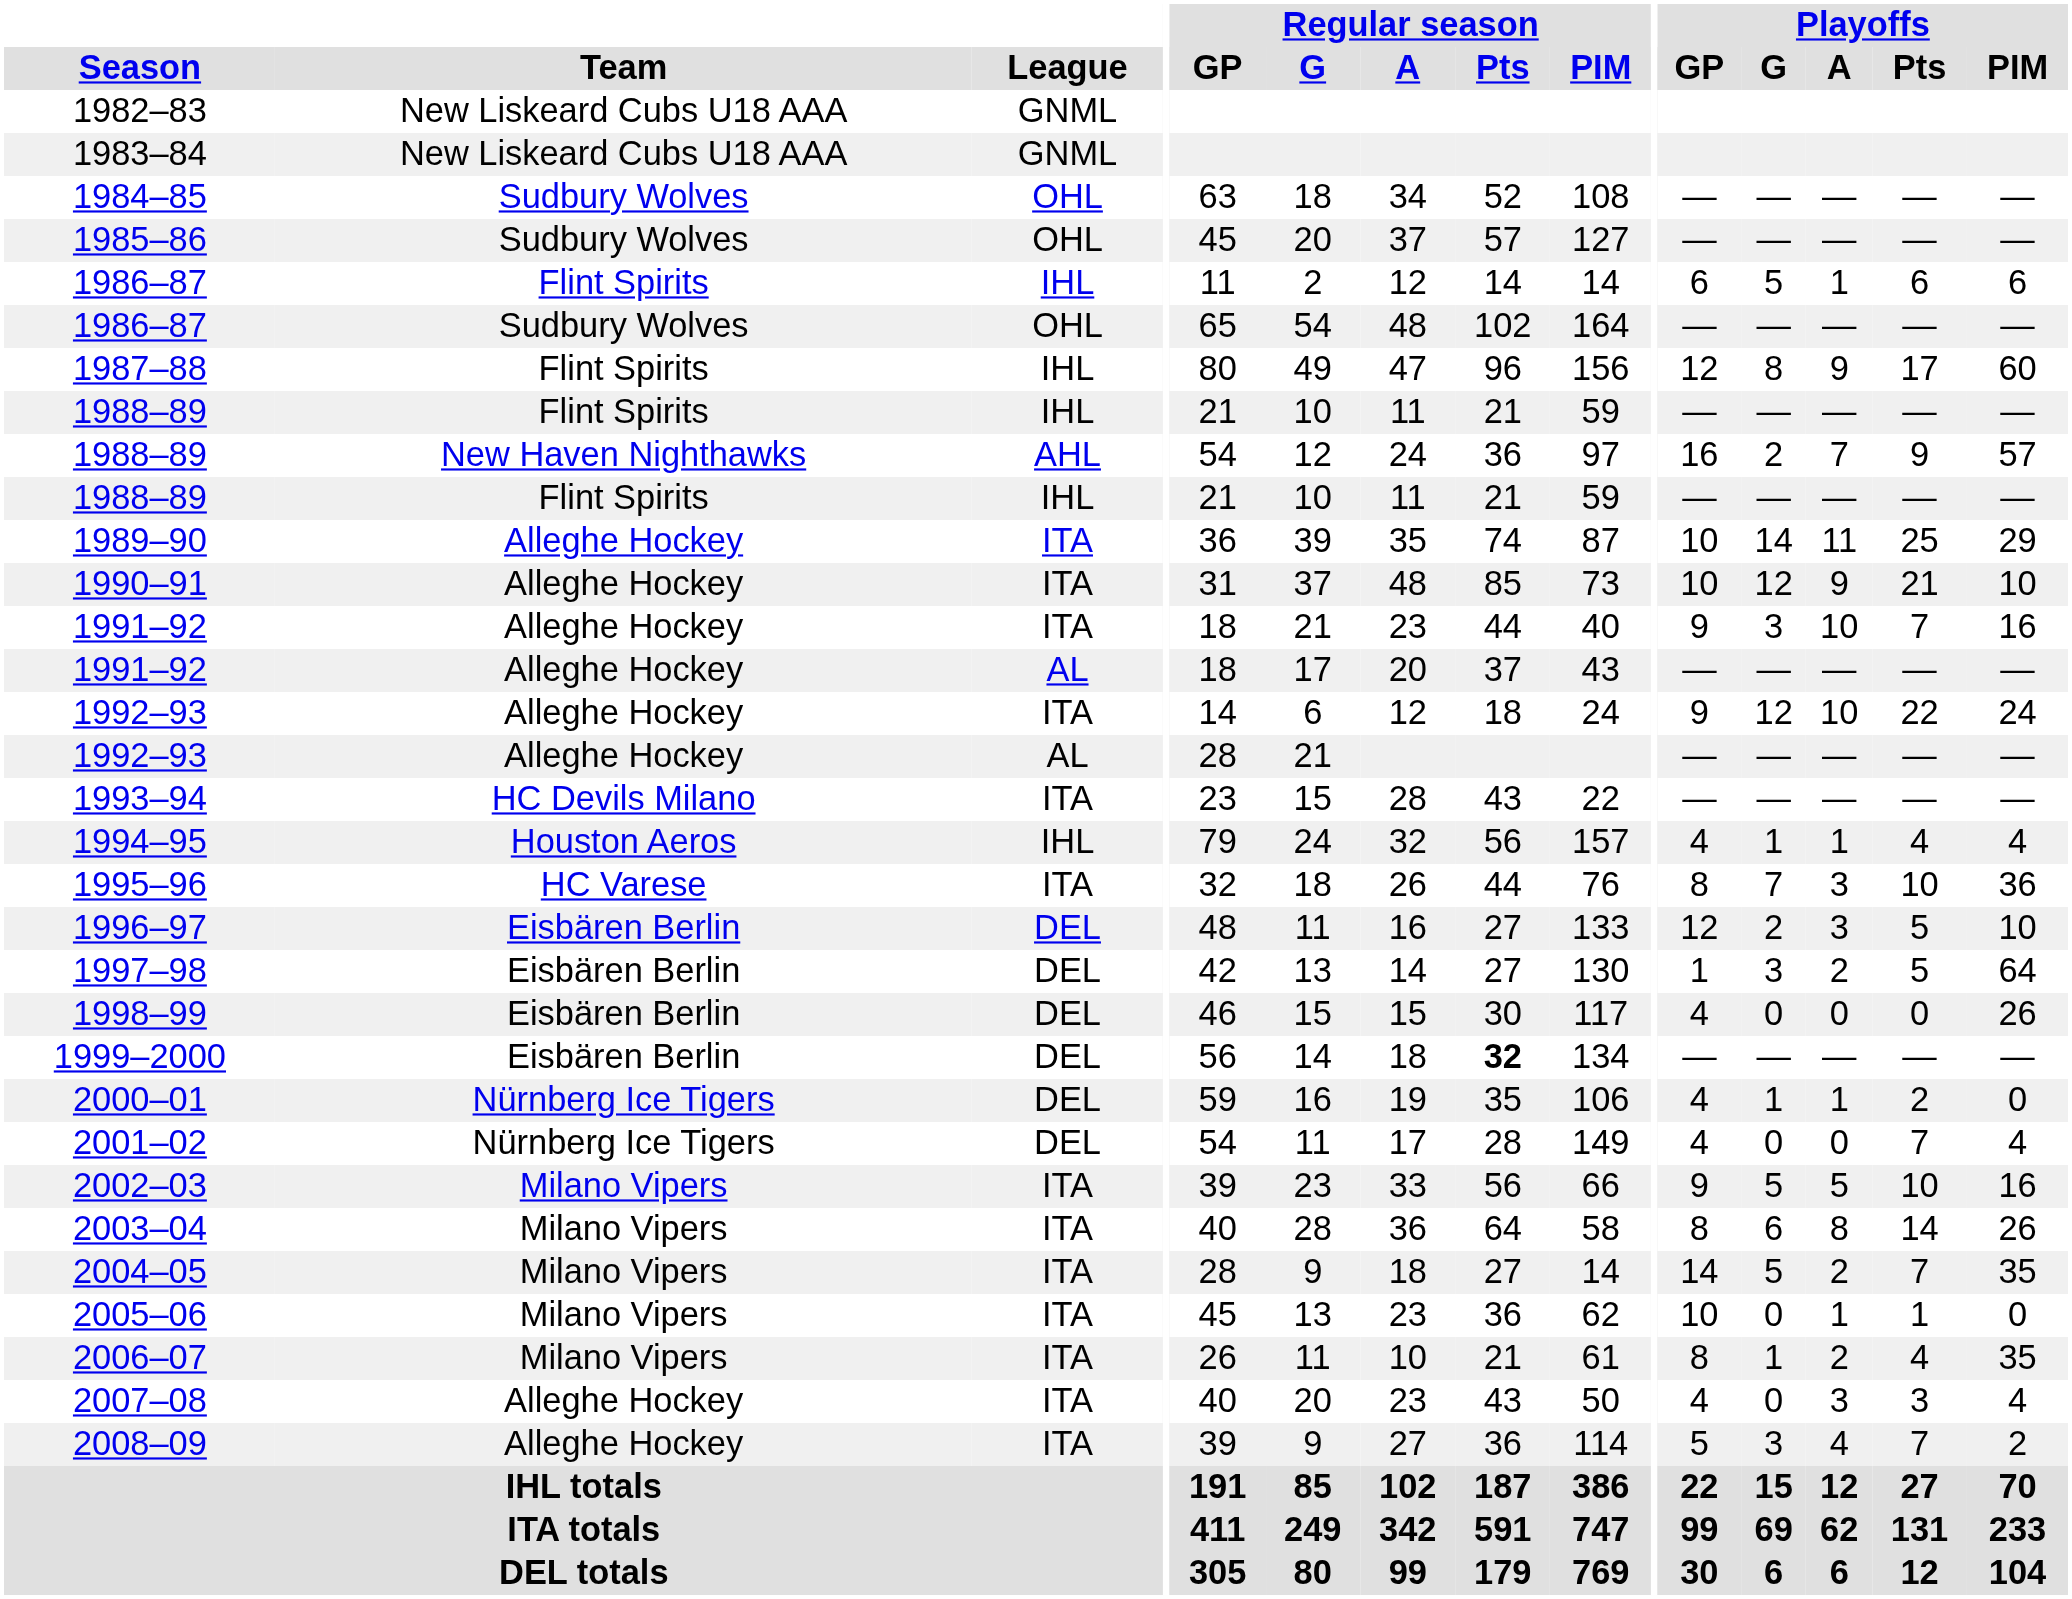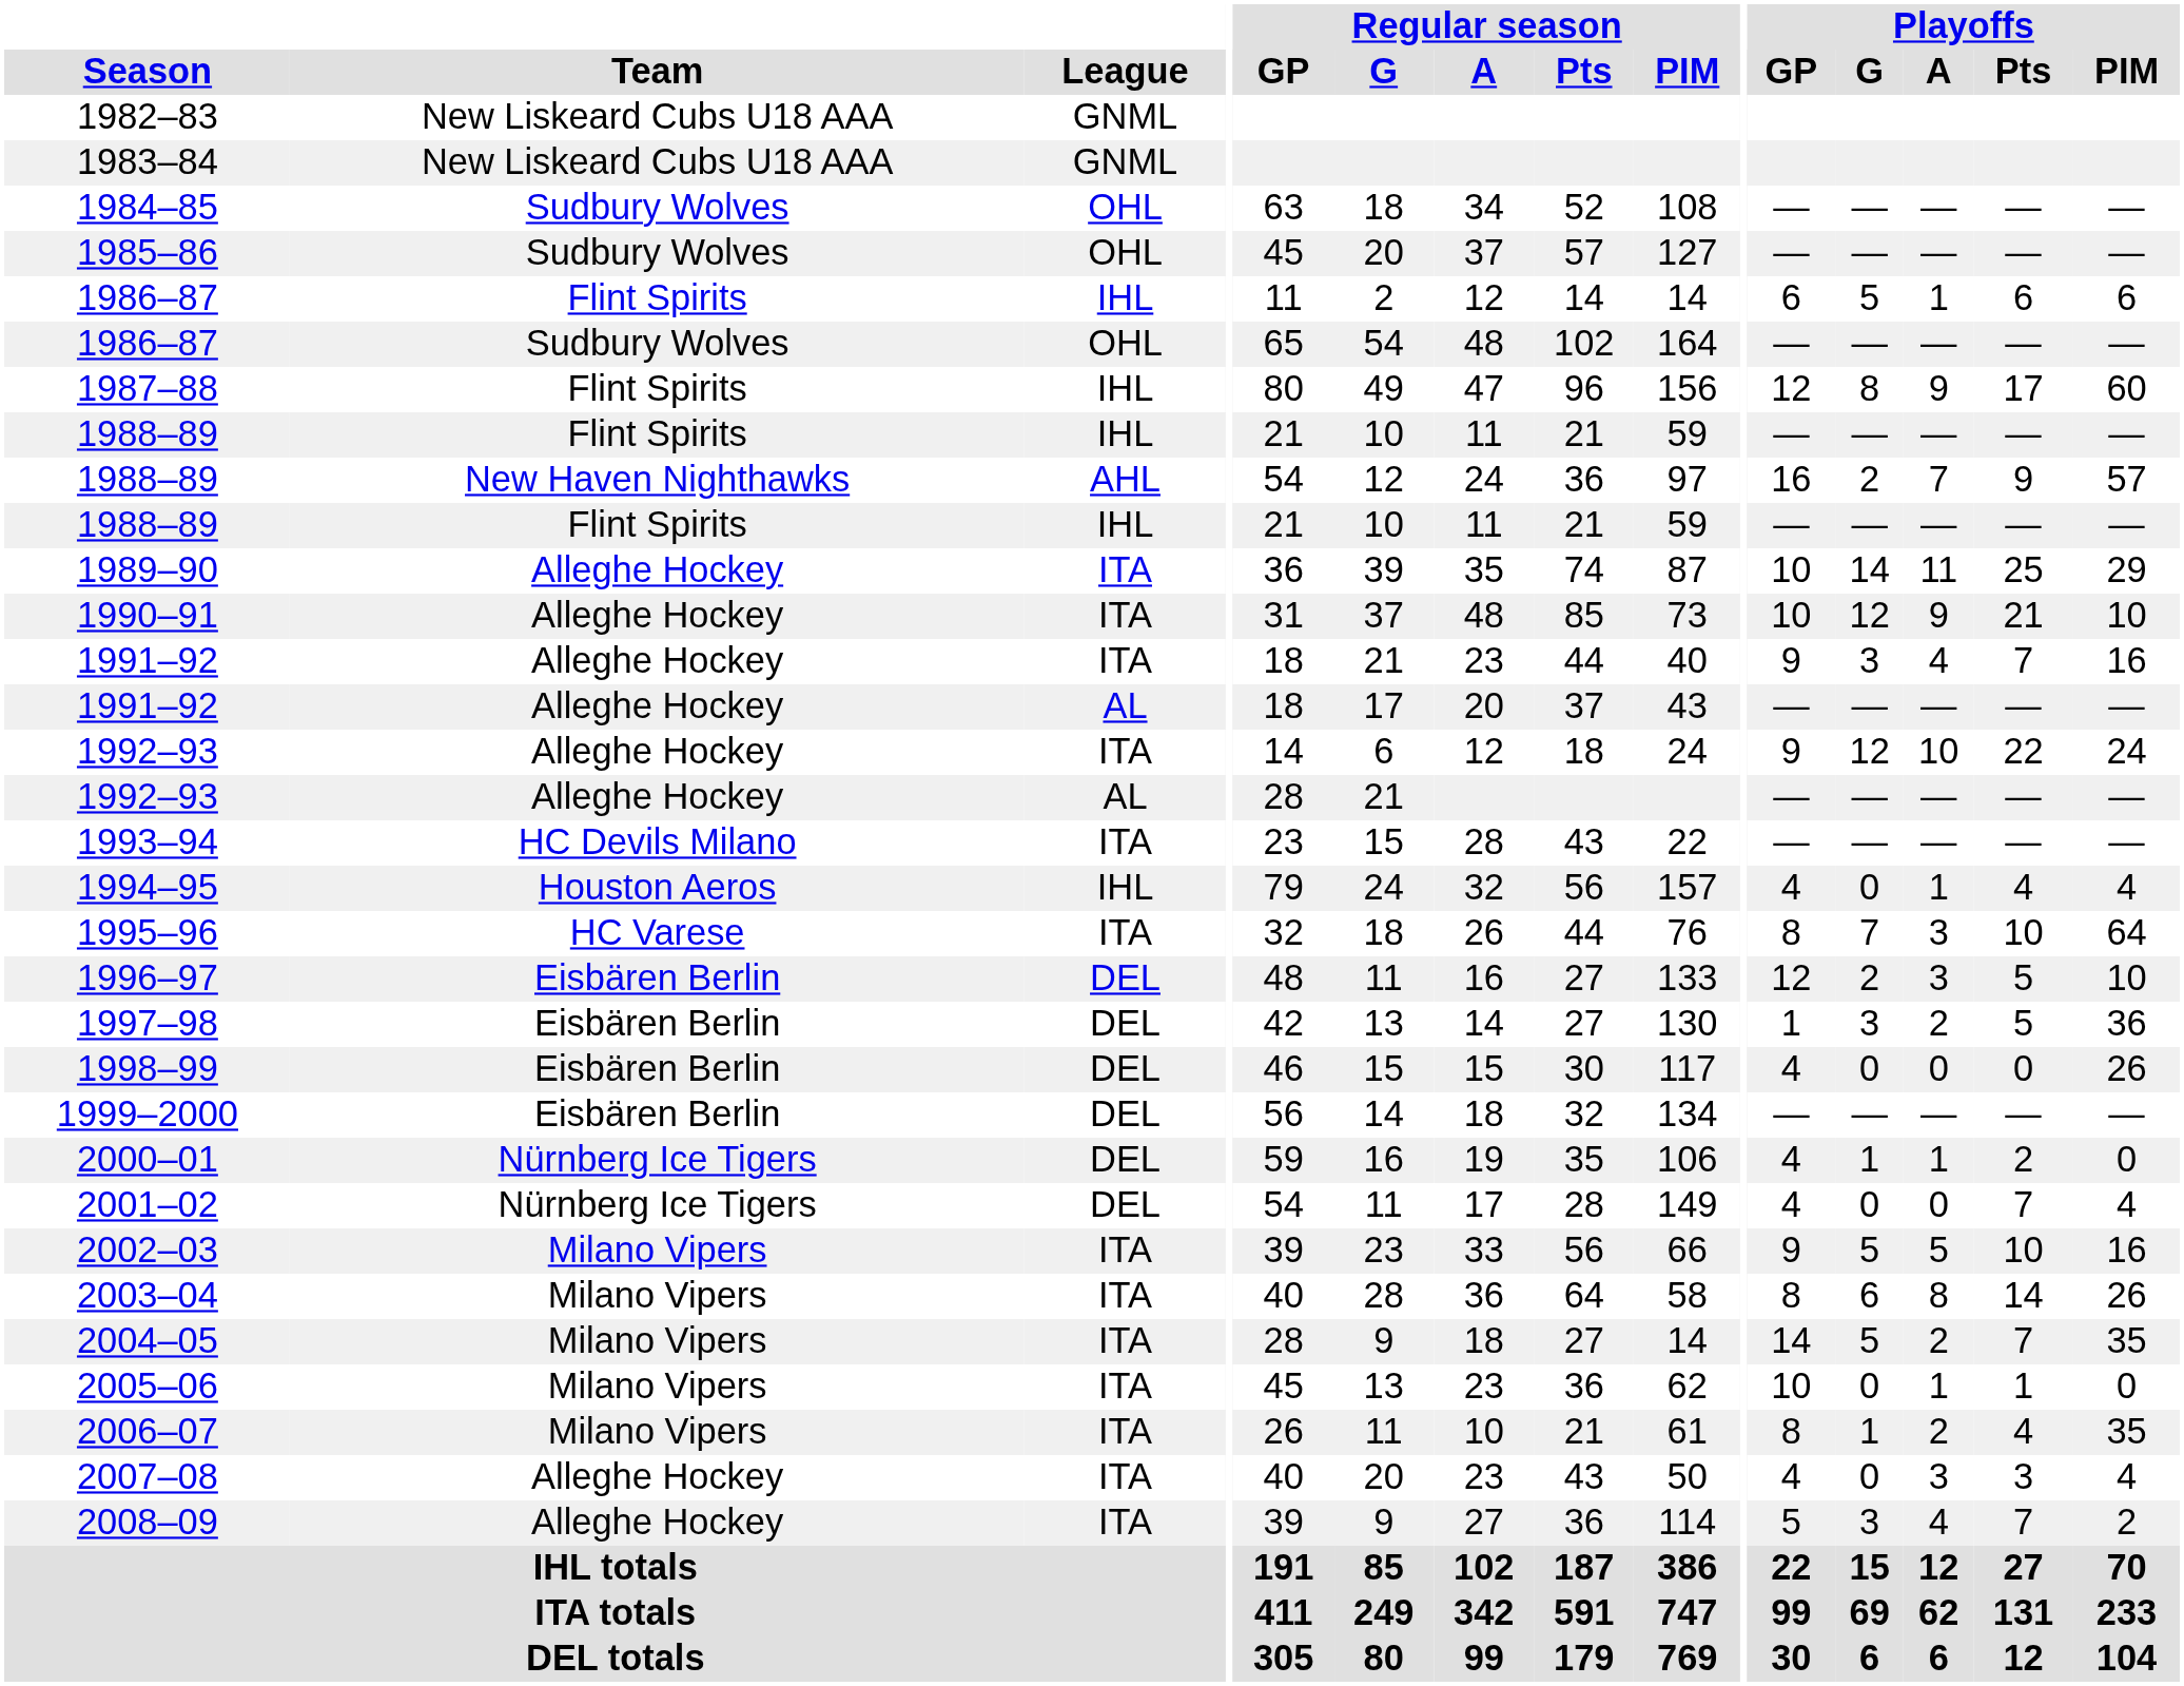 <table border="0" cellpadding="1" cellspacing="0" style="text-align:center; width:60em">
 <tr bgcolor="#e0e0e0">
 <th colspan="3" bgcolor="#ffffff"></th>
 <th rowspan="99" bgcolor="#ffffff"></th>
 <th colspan="5"><a href='#'>Regular season</a></th>
 <th rowspan="99" bgcolor="#ffffff"></th>
 <th colspan="5"><a href='#'>Playoffs</a></th>
 </tr>
 <tr bgcolor="#e0e0e0">
 <th><a href='#'>Season</a></th>
 <th>Team</th>
 <th>League</th>
 <th>GP</th>
 <th><a href='#'>G</a></th>
 <th><a href='#'>A</a></th>
 <th><a href='#'>Pts</a></th>
 <th><a href='#'>PIM</a></th>
 <th>GP</th>
 <th>G</th>
 <th>A</th>
 <th>Pts</th>
 <th>PIM</th>
 </tr>
 <tr>
 <td>1982–83</td>
 <td>New Liskeard Cubs U18 AAA</td>
 <td>GNML</td>
 <td></td>
 <td></td>
 <td></td>
 <td></td>
 <td></td>
 <td></td>
 <td></td>
 <td></td>
 <td></td>
 <td></td>
 </tr>
 <tr bgcolor="#f0f0f0">
 <td>1983–84</td>
 <td>New Liskeard Cubs U18 AAA</td>
 <td>GNML</td>
 <td></td>
 <td></td>
 <td></td>
 <td></td>
 <td></td>
 <td></td>
 <td></td>
 <td></td>
 <td></td>
 <td></td>
 </tr>
 <tr>
 <td><a href='#'>1984–85</a></td>
 <td><a href='#'>Sudbury Wolves</a></td>
 <td><a href='#'>OHL</a></td>
 <td>63</td>
 <td>18</td>
 <td>34</td>
 <td>52</td>
 <td>108</td>
 <td>—</td>
 <td>—</td>
 <td>—</td>
 <td>—</td>
 <td>—</td>
 </tr>
 <tr bgcolor="#f0f0f0">
 <td><a href='#'>1985–86</a></td>
 <td>Sudbury Wolves</td>
 <td>OHL</td>
 <td>45</td>
 <td>20</td>
 <td>37</td>
 <td>57</td>
 <td>127</td>
 <td>—</td>
 <td>—</td>
 <td>—</td>
 <td>—</td>
 <td>—</td>
 </tr>
 <tr>
 <td><a href='#'>1986–87</a></td>
 <td><a href='#'>Flint Spirits</a></td>
 <td><a href='#'>IHL</a></td>
 <td>11</td>
 <td>2</td>
 <td>12</td>
 <td>14</td>
 <td>14</td>
 <td>6</td>
 <td>5</td>
 <td>1</td>
 <td>6</td>
 <td>6</td>
 </tr>
 <tr bgcolor="#f0f0f0">
 <td><a href='#'>1986–87</a></td>
 <td>Sudbury Wolves</td>
 <td>OHL</td>
 <td>65</td>
 <td>54</td>
 <td>48</td>
 <td>102</td>
 <td>164</td>
 <td>—</td>
 <td>—</td>
 <td>—</td>
 <td>—</td>
 <td>—</td>
 </tr>
 <tr>
 <td><a href='#'>1987–88</a></td>
 <td>Flint Spirits</td>
 <td>IHL</td>
 <td>80</td>
 <td>49</td>
 <td>47</td>
 <td>96</td>
 <td>156</td>
 <td>12</td>
 <td>8</td>
 <td>9</td>
 <td>17</td>
 <td>60</td>
 </tr>
 <tr bgcolor="#f0f0f0">
 <td><a href='#'>1988–89</a></td>
 <td>Flint Spirits</td>
 <td>IHL</td>
 <td>21</td>
 <td>10</td>
 <td>11</td>
 <td>21</td>
 <td>59</td>
 <td>—</td>
 <td>—</td>
 <td>—</td>
 <td>—</td>
 <td>—</td>
 </tr>
 <tr>
 <td><a href='#'>1988–89</a></td>
 <td><a href='#'>New Haven Nighthawks</a></td>
 <td><a href='#'>AHL</a></td>
 <td>54</td>
 <td>12</td>
 <td>24</td>
 <td>36</td>
 <td>97</td>
 <td>16</td>
 <td>2</td>
 <td>7</td>
 <td>9</td>
 <td>57</td>
 </tr>
 <tr bgcolor="#f0f0f0">
 <td><a href='#'>1988–89</a></td>
 <td>Flint Spirits</td>
 <td>IHL</td>
 <td>21</td>
 <td>10</td>
 <td>11</td>
 <td>21</td>
 <td>59</td>
 <td>—</td>
 <td>—</td>
 <td>—</td>
 <td>—</td>
 <td>—</td>
 </tr>
 <tr>
 <td><a href='#'>1989–90</a></td>
 <td><a href='#'>Alleghe Hockey</a></td>
 <td><a href='#'>ITA</a></td>
 <td>36</td>
 <td>39</td>
 <td>35</td>
 <td>74</td>
 <td>87</td>
 <td>10</td>
 <td>14</td>
 <td>11</td>
 <td>25</td>
 <td>29</td>
 </tr>
 <tr bgcolor="#f0f0f0">
 <td><a href='#'>1990–91</a></td>
 <td>Alleghe Hockey</td>
 <td>ITA</td>
 <td>31</td>
 <td>37</td>
 <td>48</td>
 <td>85</td>
 <td>73</td>
 <td>10</td>
 <td>12</td>
 <td>9</td>
 <td>21</td>
 <td>10</td>
 </tr>
 <tr>
 <td><a href='#'>1991–92</a></td>
 <td>Alleghe Hockey</td>
 <td>ITA</td>
 <td>18</td>
 <td>21</td>
 <td>23</td>
 <td>44</td>
 <td>40</td>
 <td>9</td>
 <td>3</td>
-<td>10</td>
+<td>4</td>
 <td>7</td>
 <td>16</td>
 </tr>
 <tr bgcolor="#f0f0f0">
 <td><a href='#'>1991–92</a></td>
 <td>Alleghe Hockey</td>
 <td><a href='#'>AL</a></td>
 <td>18</td>
 <td>17</td>
 <td>20</td>
 <td>37</td>
 <td>43</td>
 <td>—</td>
 <td>—</td>
 <td>—</td>
 <td>—</td>
 <td>—</td>
 </tr>
 <tr>
 <td><a href='#'>1992–93</a></td>
 <td>Alleghe Hockey</td>
 <td>ITA</td>
 <td>14</td>
 <td>6</td>
 <td>12</td>
 <td>18</td>
 <td>24</td>
 <td>9</td>
 <td>12</td>
 <td>10</td>
 <td>22</td>
 <td>24</td>
 </tr>
 <tr bgcolor="#f0f0f0">
 <td><a href='#'>1992–93</a></td>
 <td>Alleghe Hockey</td>
 <td>AL</td>
 <td>28</td>
 <td>21</td>
 <td></td>
 <td></td>
 <td></td>
 <td>—</td>
 <td>—</td>
 <td>—</td>
 <td>—</td>
 <td>—</td>
 </tr>
 <tr>
 <td><a href='#'>1993–94</a></td>
 <td><a href='#'>HC Devils Milano</a></td>
 <td>ITA</td>
 <td>23</td>
 <td>15</td>
 <td>28</td>
 <td>43</td>
 <td>22</td>
 <td>—</td>
 <td>—</td>
 <td>—</td>
 <td>—</td>
 <td>—</td>
 </tr>
 <tr bgcolor="#f0f0f0">
 <td><a href='#'>1994–95</a></td>
 <td><a href='#'>Houston Aeros</a></td>
 <td>IHL</td>
 <td>79</td>
 <td>24</td>
 <td>32</td>
 <td>56</td>
 <td>157</td>
 <td>4</td>
-<td>1</td>
+<td>0</td>
 <td>1</td>
 <td>4</td>
 <td>4</td>
 </tr>
 <tr>
 <td><a href='#'>1995–96</a></td>
 <td><a href='#'>HC Varese</a></td>
 <td>ITA</td>
 <td>32</td>
 <td>18</td>
 <td>26</td>
 <td>44</td>
 <td>76</td>
 <td>8</td>
 <td>7</td>
 <td>3</td>
 <td>10</td>
-<td>36</td>
+<td>64</td>
 </tr>
 <tr bgcolor="#f0f0f0">
 <td><a href='#'>1996–97</a></td>
 <td><a href='#'>Eisbären Berlin</a></td>
 <td><a href='#'>DEL</a></td>
 <td>48</td>
 <td>11</td>
 <td>16</td>
 <td>27</td>
 <td>133</td>
 <td>12</td>
 <td>2</td>
 <td>3</td>
 <td>5</td>
 <td>10</td>
 </tr>
 <tr>
 <td><a href='#'>1997–98</a></td>
 <td>Eisbären Berlin</td>
 <td>DEL</td>
 <td>42</td>
 <td>13</td>
 <td>14</td>
 <td>27</td>
 <td>130</td>
 <td>1</td>
 <td>3</td>
 <td>2</td>
 <td>5</td>
-<td>64</td>
+<td>36</td>
 </tr>
 <tr bgcolor="#f0f0f0">
 <td><a href='#'>1998–99</a></td>
 <td>Eisbären Berlin</td>
 <td>DEL</td>
 <td>46</td>
 <td>15</td>
 <td>15</td>
 <td>30</td>
 <td>117</td>
 <td>4</td>
 <td>0</td>
 <td>0</td>
 <td>0</td>
 <td>26</td>
 </tr>
 <tr>
 <td><a href='#'>1999–2000</a></td>
 <td>Eisbären Berlin</td>
 <td>DEL</td>
 <td>56</td>
 <td>14</td>
 <td>18</td>
-<td><strong>32</strong></td>
+<td>32</td>
 <td>134</td>
 <td>—</td>
 <td>—</td>
 <td>—</td>
 <td>—</td>
 <td>—</td>
 </tr>
 <tr bgcolor="#f0f0f0">
 <td><a href='#'>2000–01</a></td>
 <td><a href='#'>Nürnberg Ice Tigers</a></td>
 <td>DEL</td>
 <td>59</td>
 <td>16</td>
 <td>19</td>
 <td>35</td>
 <td>106</td>
 <td>4</td>
 <td>1</td>
 <td>1</td>
 <td>2</td>
 <td>0</td>
 </tr>
 <tr>
 <td><a href='#'>2001–02</a></td>
 <td>Nürnberg Ice Tigers</td>
 <td>DEL</td>
 <td>54</td>
 <td>11</td>
 <td>17</td>
 <td>28</td>
 <td>149</td>
 <td>4</td>
 <td>0</td>
 <td>0</td>
 <td>7</td>
 <td>4</td>
 </tr>
 <tr bgcolor="#f0f0f0">
 <td><a href='#'>2002–03</a></td>
 <td><a href='#'>Milano Vipers</a></td>
 <td>ITA</td>
 <td>39</td>
 <td>23</td>
 <td>33</td>
 <td>56</td>
 <td>66</td>
 <td>9</td>
 <td>5</td>
 <td>5</td>
 <td>10</td>
 <td>16</td>
 </tr>
 <tr>
 <td><a href='#'>2003–04</a></td>
 <td>Milano Vipers</td>
 <td>ITA</td>
 <td>40</td>
 <td>28</td>
 <td>36</td>
 <td>64</td>
 <td>58</td>
 <td>8</td>
 <td>6</td>
 <td>8</td>
 <td>14</td>
 <td>26</td>
 </tr>
 <tr bgcolor="#f0f0f0">
 <td><a href='#'>2004–05</a></td>
 <td>Milano Vipers</td>
 <td>ITA</td>
 <td>28</td>
 <td>9</td>
 <td>18</td>
 <td>27</td>
 <td>14</td>
 <td>14</td>
 <td>5</td>
 <td>2</td>
 <td>7</td>
 <td>35</td>
 </tr>
 <tr>
 <td><a href='#'>2005–06</a></td>
 <td>Milano Vipers</td>
 <td>ITA</td>
 <td>45</td>
 <td>13</td>
 <td>23</td>
 <td>36</td>
 <td>62</td>
 <td>10</td>
 <td>0</td>
 <td>1</td>
 <td>1</td>
 <td>0</td>
 </tr>
 <tr bgcolor="#f0f0f0">
 <td><a href='#'>2006–07</a></td>
 <td>Milano Vipers</td>
 <td>ITA</td>
 <td>26</td>
 <td>11</td>
 <td>10</td>
 <td>21</td>
 <td>61</td>
 <td>8</td>
 <td>1</td>
 <td>2</td>
 <td>4</td>
 <td>35</td>
 </tr>
 <tr>
 <td><a href='#'>2007–08</a></td>
 <td>Alleghe Hockey</td>
 <td>ITA</td>
 <td>40</td>
 <td>20</td>
 <td>23</td>
 <td>43</td>
 <td>50</td>
 <td>4</td>
 <td>0</td>
 <td>3</td>
 <td>3</td>
 <td>4</td>
 </tr>
 <tr bgcolor="#f0f0f0">
 <td><a href='#'>2008–09</a></td>
 <td>Alleghe Hockey</td>
 <td>ITA</td>
 <td>39</td>
 <td>9</td>
 <td>27</td>
 <td>36</td>
 <td>114</td>
 <td>5</td>
 <td>3</td>
 <td>4</td>
 <td>7</td>
 <td>2</td>
 </tr>
 <tr bgcolor="#e0e0e0">
 <th colspan="3">IHL totals</th>
 <th>191</th>
 <th>85</th>
 <th>102</th>
 <th>187</th>
 <th>386</th>
 <th>22</th>
 <th>15</th>
 <th>12</th>
 <th>27</th>
 <th>70</th>
 </tr>
 <tr bgcolor="#e0e0e0">
 <th colspan="3">ITA totals</th>
 <th>411</th>
 <th>249</th>
 <th>342</th>
 <th>591</th>
 <th>747</th>
 <th>99</th>
 <th>69</th>
 <th>62</th>
 <th>131</th>
 <th>233</th>
 </tr>
 <tr bgcolor="#e0e0e0">
 <th colspan="3">DEL totals</th>
 <th>305</th>
 <th>80</th>
 <th>99</th>
 <th>179</th>
 <th>769</th>
 <th>30</th>
 <th>6</th>
 <th>6</th>
 <th>12</th>
 <th>104</th>
 </tr>
 </table>
